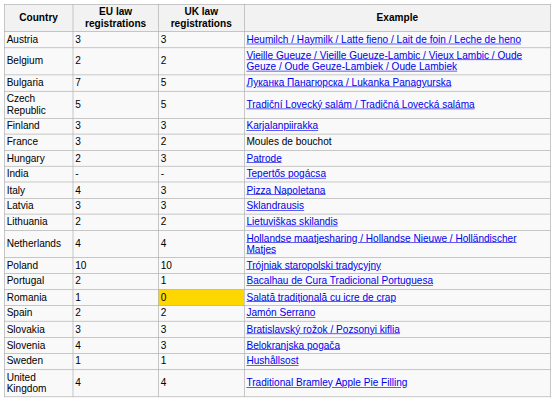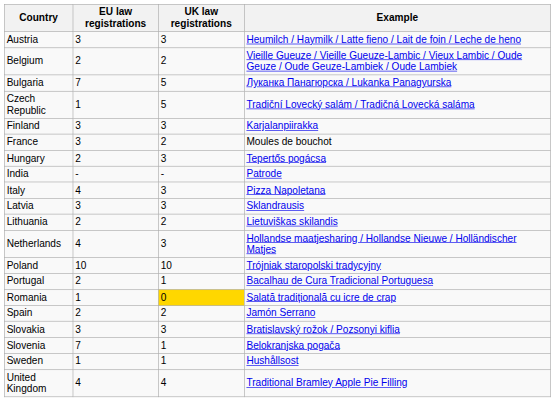 <table class="wikitable sortable">
 <tr>
 <th>Country</th>
 <th>EU law registrations</th>
 <th>UK law registrations</th>
 <th>Example</th>
 </tr>
 <tr>
 <td>Austria</td>
 <td>3</td>
 <td>3</td>
 <td><a href='#'>Heumilch / Haymilk / Latte fieno / Lait de foin / Leche de heno</a></td>
 </tr>
 <tr>
 <td>Belgium</td>
 <td>2</td>
 <td>2</td>
 <td><a href='#'>Vieille Gueuze / Vieille Gueuze-Lambic / Vieux Lambic / Oude Geuze / Oude Geuze-Lambiek / Oude Lambiek</a></td>
 </tr>
 <tr>
 <td>Bulgaria</td>
 <td>7</td>
 <td>5</td>
 <td><a href='#'>Луканка Панагюрска / Lukanka Panagyurska</a></td>
 </tr>
 <tr>
 <td>Czech Republic</td>
-<td>5</td>
+<td>1</td>
 <td>5</td>
 <td><a href='#'>Tradiční Lovecký salám / Tradičná Lovecká saláma</a></td>
 </tr>
 <tr>
 <td>Finland</td>
 <td>3</td>
 <td>3</td>
 <td><a href='#'>Karjalanpiirakka</a></td>
 </tr>
 <tr>
 <td>France</td>
 <td>3</td>
 <td>2</td>
 <td>Moules de bouchot</td>
 </tr>
 <tr>
 <td>Hungary</td>
 <td>2</td>
 <td>3</td>
-<td><a href='#'>Patrode</a></td>
+<td><a href='#'>Tepertős pogácsa</a></td>
 </tr>
 <tr>
 <td>India</td>
 <td>-</td>
 <td>-</td>
-<td><a href='#'>Tepertős pogácsa</a></td>
+<td><a href='#'>Patrode</a></td>
 </tr>
 <tr>
 <td>Italy</td>
 <td>4</td>
 <td>3</td>
 <td><a href='#'>Pizza Napoletana</a></td>
 </tr>
 <tr>
 <td>Latvia</td>
 <td>3</td>
 <td>3</td>
 <td><a href='#'>Sklandrausis</a></td>
 </tr>
 <tr>
 <td>Lithuania</td>
 <td>2</td>
 <td>2</td>
 <td><a href='#'>Lietuviškas skilandis</a></td>
 </tr>
 <tr>
 <td>Netherlands</td>
 <td>4</td>
-<td>4</td>
+<td>3</td>
 <td><a href='#'>Hollandse maatjesharing / Hollandse Nieuwe / Holländischer Matjes</a></td>
 </tr>
 <tr>
 <td>Poland</td>
 <td>10</td>
 <td>10</td>
 <td><a href='#'>Trójniak staropolski tradycyjny</a></td>
 </tr>
 <tr>
 <td>Portugal</td>
 <td>2</td>
 <td>1</td>
 <td><a href='#'>Bacalhau de Cura Tradicional Portuguesa</a></td>
 </tr>
 <tr>
 <td>Romania</td>
 <td>1</td>
 <td style="background: gold;">0</td>
 <td><a href='#'>Salată tradițională cu icre de crap</a></td>
 </tr>
 <tr>
 <td>Spain</td>
 <td>2</td>
 <td>2</td>
 <td><a href='#'>Jamón Serrano</a></td>
 </tr>
 <tr>
 <td>Slovakia</td>
 <td>3</td>
 <td>3</td>
 <td><a href='#'>Bratislavský rožok / Pozsonyi kiflia</a></td>
 </tr>
 <tr>
 <td>Slovenia</td>
-<td>4</td>
-<td>3</td>
+<td>7</td>
+<td>1</td>
 <td><a href='#'>Belokranjska pogača</a></td>
 </tr>
 <tr>
 <td>Sweden</td>
 <td>1</td>
 <td>1</td>
 <td><a href='#'>Hushållsost</a></td>
 </tr>
 <tr>
 <td>United Kingdom</td>
 <td>4</td>
 <td>4</td>
 <td><a href='#'>Traditional Bramley Apple Pie Filling</a></td>
 </tr>
 </table>
